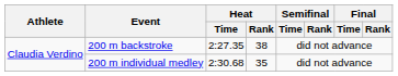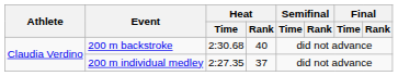 <table class="wikitable" style="text-align:center; font-size:90%">
 <tr>
 <th rowspan="2">Athlete</th>
 <th rowspan="2">Event</th>
 <th colspan="2">Heat</th>
 <th colspan="2">Semifinal</th>
 <th colspan="2">Final</th>
 </tr>
 <tr style="font-size:95%">
 <th>Time</th>
 <th>Rank</th>
 <th>Time</th>
 <th>Rank</th>
 <th>Time</th>
 <th>Rank</th>
 </tr>
 <tr>
 <td align=left rowspan=2><a href='#'>Claudia Verdino</a></td>
 <td align=left><a href='#'>200 m backstroke</a></td>
-<td>2:27.35</td>
-<td>38</td>
+<td>2:30.68</td>
+<td>40</td>
 <td colspan=4>did not advance</td>
 </tr>
 <tr>
 <td align=left><a href='#'>200 m individual medley</a></td>
-<td>2:30.68</td>
-<td>35</td>
+<td>2:27.35</td>
+<td>37</td>
 <td colspan=4>did not advance</td>
 </tr>
 </table>
